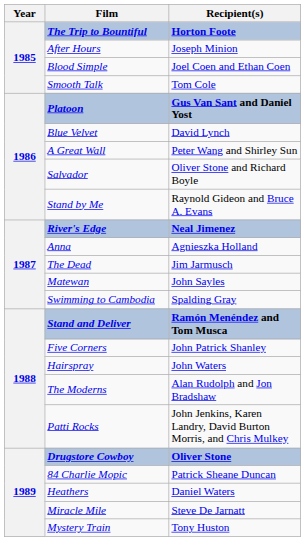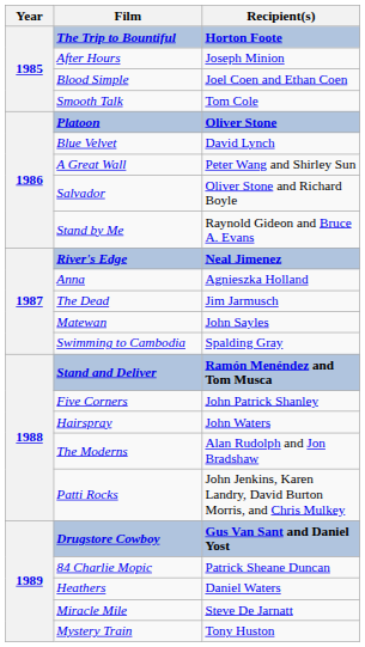 <table class="wikitable" width="68%" cellpadding="5">
 <tr>
 <th width="100">Year</th>
 <th width="450">Film</th>
 <th width="450">Recipient(s)</th>
 </tr>
 <tr>
 <th rowspan="4" style="text-align:center;"><a href='#'>1985</a><br></th>
 <td style="background:#B0C4DE"><strong><em><a href='#'>The Trip to Bountiful</a></em></strong></td>
 <td style="background:#B0C4DE"><strong><a href='#'>Horton Foote</a></strong></td>
 </tr>
 <tr>
 <td><em><a href='#'>After Hours</a></em></td>
 <td><a href='#'>Joseph Minion</a></td>
 </tr>
 <tr>
 <td><em><a href='#'>Blood Simple</a></em></td>
 <td><a href='#'>Joel Coen and Ethan Coen</a></td>
 </tr>
 <tr>
 <td><em><a href='#'>Smooth Talk</a></em></td>
 <td><a href='#'>Tom Cole</a></td>
 </tr>
 <tr>
 <th rowspan="5" style="text-align:center;"><a href='#'>1986</a></th>
 <td style="background:#B0C4DE"><strong><em><a href='#'>Platoon</a></em></strong></td>
-<td style="background:#B0C4DE"><strong><a href='#'>Gus Van Sant</a> and Daniel Yost</strong></td>
+<td style="background:#B0C4DE"><strong><a href='#'>Oliver Stone</a></strong></td>
 </tr>
 <tr>
 <td><em><a href='#'>Blue Velvet</a></em></td>
 <td><a href='#'>David Lynch</a></td>
 </tr>
 <tr>
 <td><em><a href='#'>A Great Wall</a></em></td>
 <td><a href='#'>Peter Wang</a> and Shirley Sun</td>
 </tr>
 <tr>
 <td><em><a href='#'>Salvador</a></em></td>
 <td><a href='#'>Oliver Stone</a> and Richard Boyle</td>
 </tr>
 <tr>
 <td><em><a href='#'>Stand by Me</a></em></td>
 <td>Raynold Gideon and <a href='#'>Bruce A. Evans</a></td>
 </tr>
 <tr>
 <th rowspan="5" style="text-align:center;"><a href='#'>1987</a></th>
 <td style="background:#B0C4DE"><strong><em><a href='#'>River's Edge</a></em></strong></td>
 <td style="background:#B0C4DE"><strong><a href='#'>Neal Jimenez</a></strong></td>
 </tr>
 <tr>
 <td><em><a href='#'>Anna</a></em></td>
 <td><a href='#'>Agnieszka Holland</a></td>
 </tr>
 <tr>
 <td><em><a href='#'>The Dead</a></em></td>
 <td><a href='#'>Jim Jarmusch</a></td>
 </tr>
 <tr>
 <td><em><a href='#'>Matewan</a></em></td>
 <td><a href='#'>John Sayles</a></td>
 </tr>
 <tr>
 <td><em><a href='#'>Swimming to Cambodia</a></em></td>
 <td><a href='#'>Spalding Gray</a></td>
 </tr>
 <tr>
 <th rowspan="5" style="text-align:center;"><a href='#'>1988</a></th>
 <td style="background:#B0C4DE"><strong><em><a href='#'>Stand and Deliver</a></em></strong></td>
 <td style="background:#B0C4DE"><strong><a href='#'>Ramón Menéndez</a> and Tom Musca</strong></td>
 </tr>
 <tr>
 <td><em><a href='#'>Five Corners</a></em></td>
 <td><a href='#'>John Patrick Shanley</a></td>
 </tr>
 <tr>
 <td><em><a href='#'>Hairspray</a></em></td>
 <td><a href='#'>John Waters</a></td>
 </tr>
 <tr>
 <td><em><a href='#'>The Moderns</a></em></td>
 <td><a href='#'>Alan Rudolph</a> and <a href='#'>Jon Bradshaw</a></td>
 </tr>
 <tr>
 <td><em><a href='#'>Patti Rocks</a></em></td>
 <td>John Jenkins, Karen Landry, David Burton Morris, and <a href='#'>Chris Mulkey</a></td>
 </tr>
 <tr>
 <th rowspan="5" style="text-align:center;"><a href='#'>1989</a></th>
 <td style="background:#B0C4DE"><strong><em><a href='#'>Drugstore Cowboy</a></em></strong></td>
-<td style="background:#B0C4DE"><strong><a href='#'>Oliver Stone</a></strong></td>
+<td style="background:#B0C4DE"><strong><a href='#'>Gus Van Sant</a> and Daniel Yost</strong></td>
 </tr>
 <tr>
 <td><em><a href='#'>84 Charlie Mopic</a></em></td>
 <td><a href='#'>Patrick Sheane Duncan</a></td>
 </tr>
 <tr>
 <td><em><a href='#'>Heathers</a></em></td>
 <td><a href='#'>Daniel Waters</a></td>
 </tr>
 <tr>
 <td><em><a href='#'>Miracle Mile</a></em></td>
 <td><a href='#'>Steve De Jarnatt</a></td>
 </tr>
 <tr>
 <td><em><a href='#'>Mystery Train</a></em></td>
 <td><a href='#'>Tony Huston</a></td>
 </tr>
 </table>
